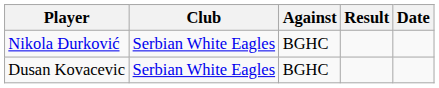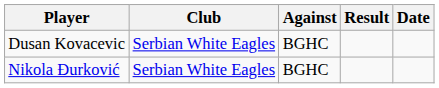 <table class="wikitable sortable">
 <tr>
 <th>Player</th>
 <th>Club</th>
 <th>Against</th>
 <th>Result</th>
 <th>Date</th>
 </tr>
 <tr>
+<td>Dusan Kovacevic</td>
+<td><a href='#'>Serbian White Eagles</a></td>
+<td>BGHC</td>
+<td></td>
+<td></td>
+</tr>
+<tr>
 <td><a href='#'>Nikola Đurković</a></td>
 <td><a href='#'>Serbian White Eagles</a></td>
 <td>BGHC</td>
 <td></td>
 <td></td>
 </tr>
-<tr>
-<td>Dusan Kovacevic</td>
-<td><a href='#'>Serbian White Eagles</a></td>
-<td>BGHC</td>
-<td></td>
-<td></td>
-</tr>
 </table>
